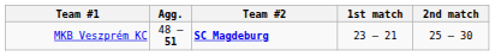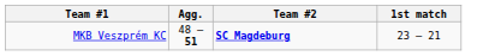 <table class=wikitable style="text-align:center">
 <tr>
 <th width=200>Team #1</th>
 <th width=50>Agg.</th>
 <th width=200>Team #2</th>
 <th width=100>1st match</th>
-<th width=100>2nd match</th>
 </tr>
 <tr>
 <td align=right><a href='#'>MKB Veszprém KC</a> </td>
 <td>48 – <strong>51</strong></td>
 <td align=left> <strong><a href='#'>SC Magdeburg</a></strong></td>
 <td>23 – 21</td>
-<td>25 – 30</td>
 </tr>
 </table>
